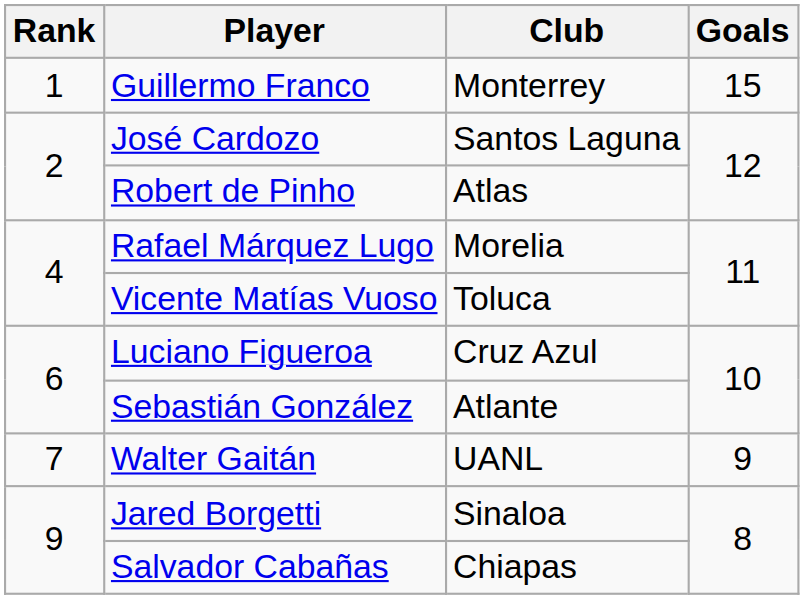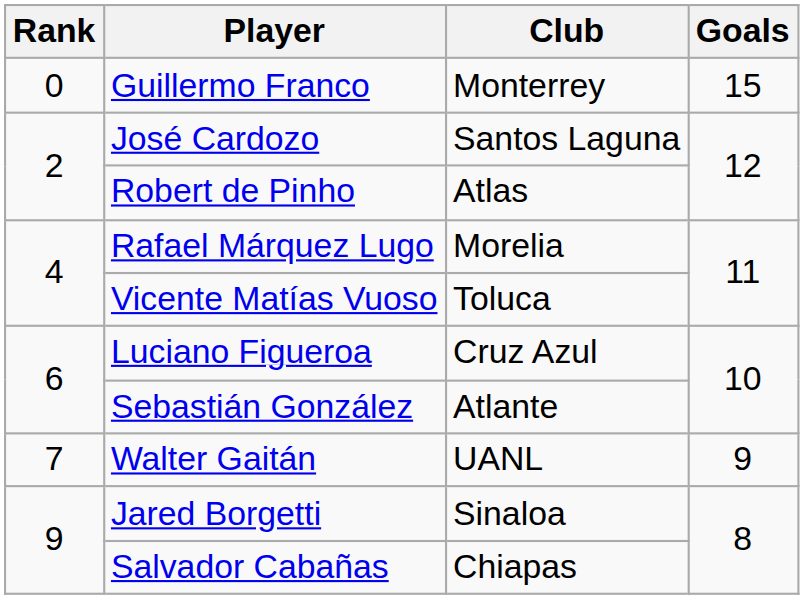 <table class="wikitable">
 <tr>
 <th>Rank</th>
 <th>Player</th>
 <th>Club</th>
 <th>Goals</th>
 </tr>
 <tr>
-<td align=center rowspan=1>1</td>
+<td align=center rowspan=1>0</td>
 <td> <a href='#'>Guillermo Franco</a></td>
 <td>Monterrey</td>
 <td align=center rowspan=1>15</td>
 </tr>
 <tr>
 <td align=center rowspan=2>2</td>
 <td> <a href='#'>José Cardozo</a></td>
 <td>Santos Laguna</td>
 <td align=center rowspan=2>12</td>
 </tr>
 <tr>
 <td> <a href='#'>Robert de Pinho</a></td>
 <td>Atlas</td>
 </tr>
 <tr>
 <td align=center rowspan=2>4</td>
 <td> <a href='#'>Rafael Márquez Lugo</a></td>
 <td>Morelia</td>
 <td align=center rowspan=2>11</td>
 </tr>
 <tr>
 <td> <a href='#'>Vicente Matías Vuoso</a></td>
 <td>Toluca</td>
 </tr>
 <tr>
 <td align=center rowspan=2>6</td>
 <td> <a href='#'>Luciano Figueroa</a></td>
 <td>Cruz Azul</td>
 <td align=center rowspan=2>10</td>
 </tr>
 <tr>
 <td> <a href='#'>Sebastián González</a></td>
 <td>Atlante</td>
 </tr>
 <tr>
 <td align=center rowspan=1>7</td>
 <td> <a href='#'>Walter Gaitán</a></td>
 <td>UANL</td>
 <td align=center rowspan=1>9</td>
 </tr>
 <tr>
 <td align=center rowspan=2>9</td>
 <td> <a href='#'>Jared Borgetti</a></td>
 <td>Sinaloa</td>
 <td align=center rowspan=2>8</td>
 </tr>
 <tr>
 <td> <a href='#'>Salvador Cabañas</a></td>
 <td>Chiapas</td>
 </tr>
 </table>
